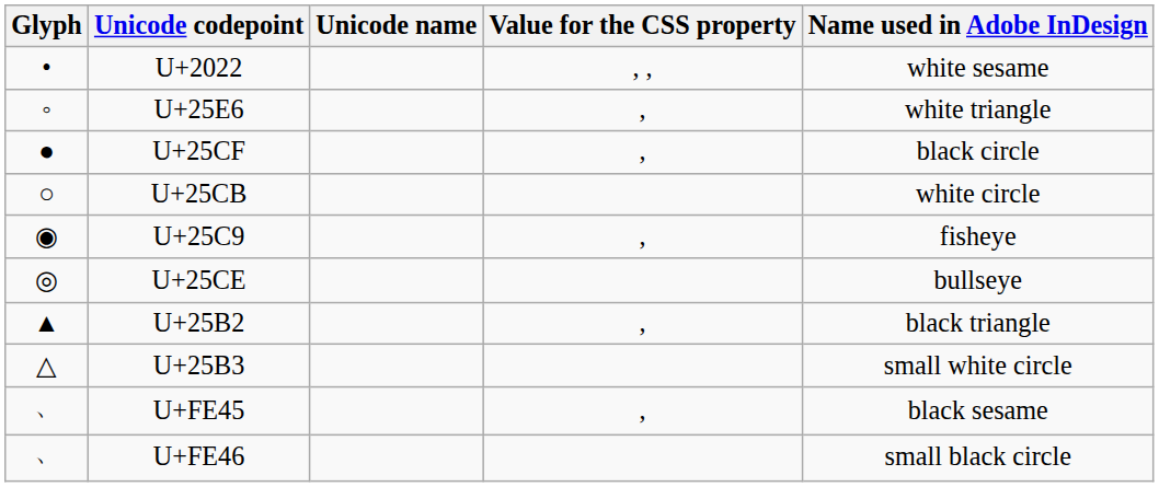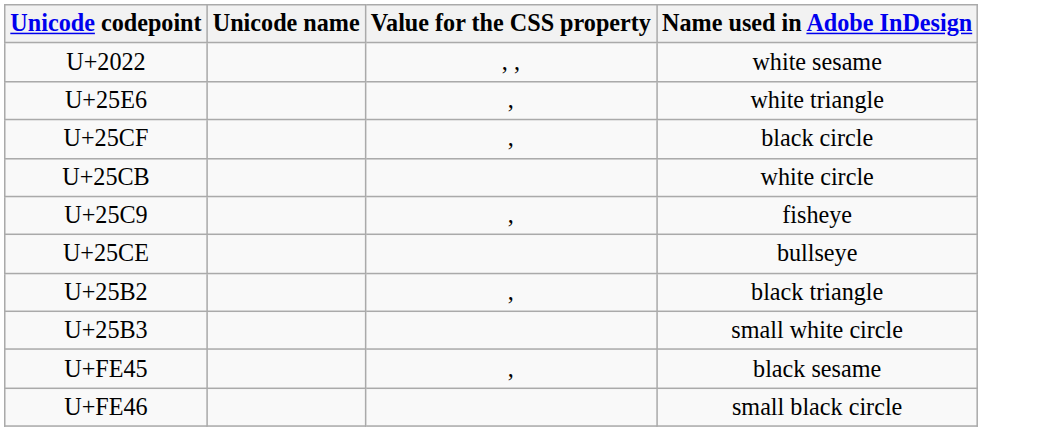 <table class="wikitable" style="text-align:center;">
 <tr>
-<th>Glyph</th>
 <th><a href='#'>Unicode</a> codepoint</th>
 <th>Unicode name</th>
 <th>Value for the CSS  property</th>
 <th>Name used in <a href='#'>Adobe InDesign</a></th>
 </tr>
 <tr>
-<td>•</td>
 <td>U+2022</td>
 <td></td>
 <td>, , </td>
 <td>white sesame</td>
 </tr>
 <tr>
-<td>◦</td>
 <td>U+25E6</td>
 <td></td>
 <td>, </td>
 <td>white triangle</td>
 </tr>
 <tr>
-<td>●</td>
 <td>U+25CF</td>
 <td></td>
 <td>, </td>
 <td>black circle</td>
 </tr>
 <tr>
-<td>○</td>
 <td>U+25CB</td>
 <td></td>
 <td></td>
 <td>white circle</td>
 </tr>
 <tr>
-<td>◉</td>
 <td>U+25C9</td>
 <td></td>
 <td>, </td>
 <td>fisheye</td>
 </tr>
 <tr>
-<td>◎</td>
 <td>U+25CE</td>
 <td></td>
 <td></td>
 <td>bullseye</td>
 </tr>
 <tr>
-<td>▲</td>
 <td>U+25B2</td>
 <td></td>
 <td>, </td>
 <td>black triangle</td>
 </tr>
 <tr>
-<td>△</td>
 <td>U+25B3</td>
 <td></td>
 <td></td>
 <td>small white circle</td>
 </tr>
 <tr>
-<td>﹅</td>
 <td>U+FE45</td>
 <td></td>
 <td>, </td>
 <td>black sesame</td>
 </tr>
 <tr>
-<td>﹆</td>
 <td>U+FE46</td>
 <td></td>
 <td></td>
 <td>small black circle</td>
 </tr>
 </table>
